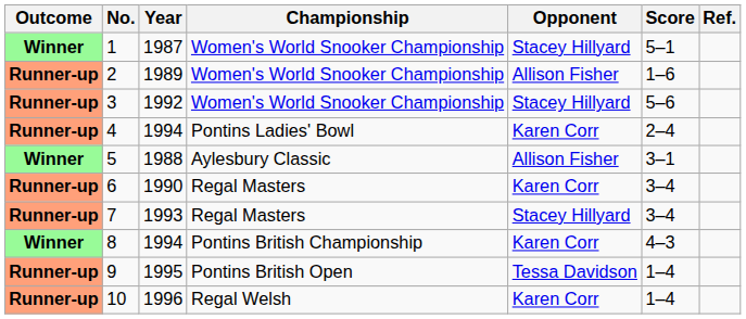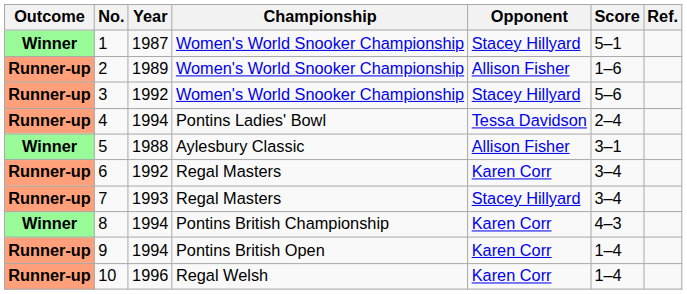 <table class="wikitable">
 <tr>
 <th>Outcome</th>
 <th>No.</th>
 <th>Year</th>
 <th>Championship</th>
 <th>Opponent</th>
 <th>Score</th>
 <th>Ref.</th>
 </tr>
 <tr>
 <th scope="row" style="background:#98FB98">Winner</th>
 <td>1</td>
 <td>1987</td>
 <td><a href='#'>Women's World Snooker Championship</a></td>
 <td><a href='#'>Stacey Hillyard</a></td>
 <td>5–1</td>
 <td></td>
 </tr>
 <tr>
 <th scope="row" style="background:#ffa07a;">Runner-up</th>
 <td>2</td>
 <td>1989</td>
 <td><a href='#'>Women's World Snooker Championship</a></td>
 <td><a href='#'>Allison Fisher</a></td>
 <td>1–6</td>
 <td></td>
 </tr>
 <tr>
 <th scope="row" style="background:#ffa07a;">Runner-up</th>
 <td>3</td>
 <td>1992</td>
 <td><a href='#'>Women's World Snooker Championship</a></td>
 <td><a href='#'>Stacey Hillyard</a></td>
 <td>5–6</td>
 <td></td>
 </tr>
 <tr>
 <th scope="row" style="background:#ffa07a;">Runner-up</th>
 <td>4</td>
 <td>1994</td>
 <td>Pontins Ladies' Bowl</td>
-<td><a href='#'>Karen Corr</a></td>
+<td><a href='#'>Tessa Davidson</a></td>
 <td>2–4</td>
 <td></td>
 </tr>
 <tr>
 <th scope="row" style="background:#98FB98">Winner</th>
 <td>5</td>
 <td>1988</td>
 <td>Aylesbury Classic</td>
 <td><a href='#'>Allison Fisher</a></td>
 <td>3–1</td>
 <td></td>
 </tr>
 <tr>
 <th scope="row" style="background:#ffa07a;">Runner-up</th>
 <td>6</td>
-<td>1990</td>
+<td>1992</td>
 <td>Regal Masters</td>
 <td><a href='#'>Karen Corr</a></td>
 <td>3–4</td>
 <td></td>
 </tr>
 <tr>
 <th scope="row" style="background:#ffa07a;">Runner-up</th>
 <td>7</td>
 <td>1993</td>
 <td>Regal Masters</td>
 <td><a href='#'>Stacey Hillyard</a></td>
 <td>3–4</td>
 <td></td>
 </tr>
 <tr>
 <th scope="row" style="background:#98FB98">Winner</th>
 <td>8</td>
 <td>1994</td>
 <td>Pontins British Championship</td>
 <td><a href='#'>Karen Corr</a></td>
 <td>4–3</td>
 <td></td>
 </tr>
 <tr>
 <th scope="row" style="background:#ffa07a;">Runner-up</th>
 <td>9</td>
-<td>1995</td>
+<td>1994</td>
 <td>Pontins British Open</td>
-<td><a href='#'>Tessa Davidson</a></td>
+<td><a href='#'>Karen Corr</a></td>
 <td>1–4</td>
 <td></td>
 </tr>
 <tr>
 <th scope="row" style="background:#ffa07a;">Runner-up</th>
 <td>10</td>
 <td>1996</td>
 <td>Regal Welsh</td>
 <td><a href='#'>Karen Corr</a></td>
 <td>1–4</td>
 <td></td>
 </tr>
 </table>
